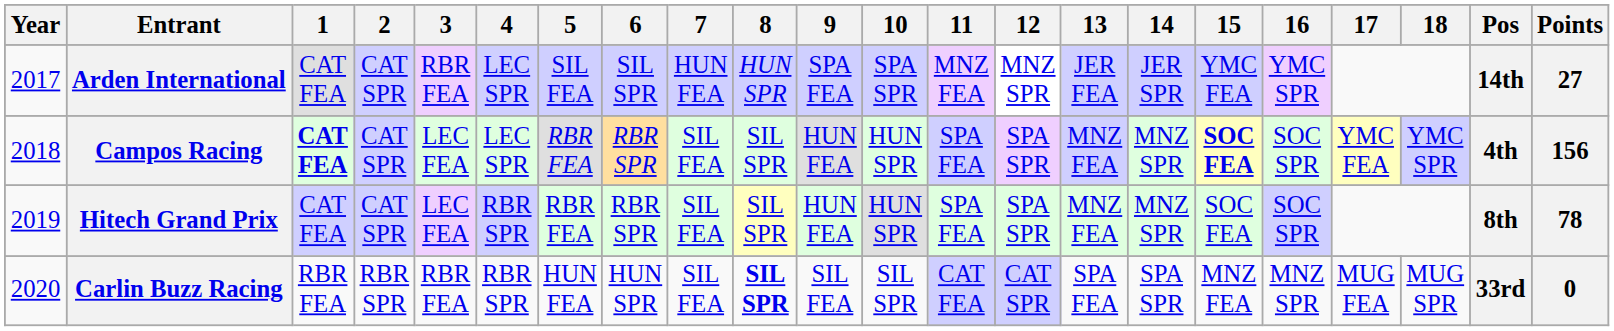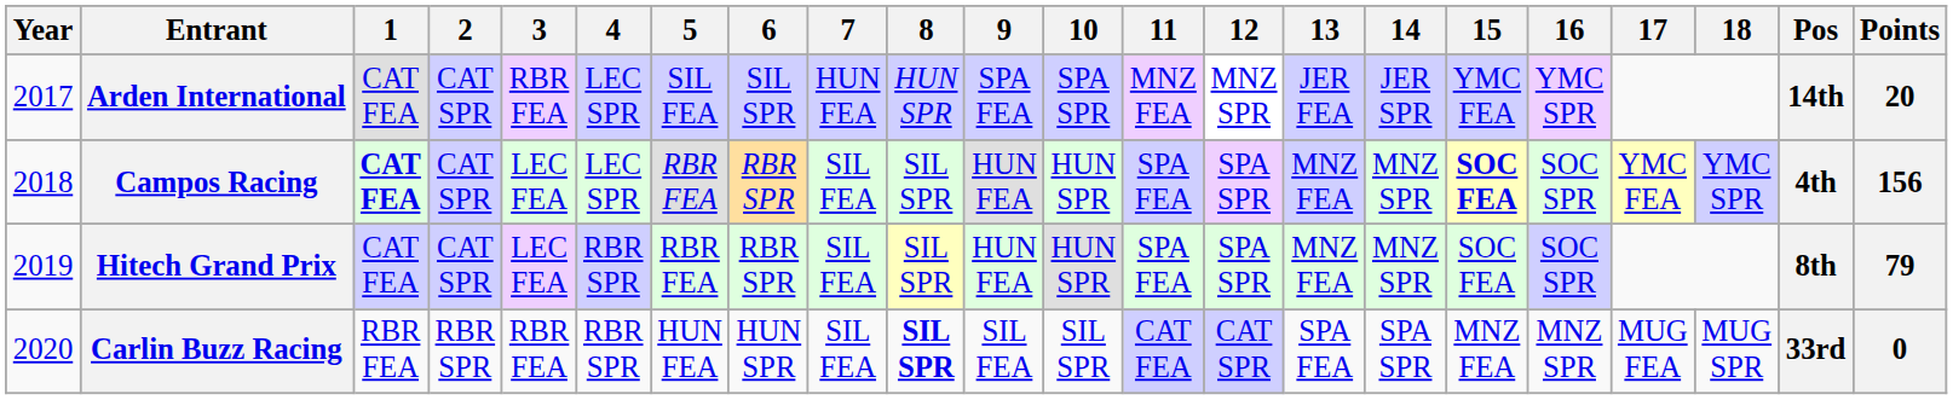 <table class="wikitable" style="text-align:center; font-size:85%">
 <tr>
 <th>Year</th>
 <th>Entrant</th>
 <th>1</th>
 <th>2</th>
 <th>3</th>
 <th>4</th>
 <th>5</th>
 <th>6</th>
 <th>7</th>
 <th>8</th>
 <th>9</th>
 <th>10</th>
 <th>11</th>
 <th>12</th>
 <th>13</th>
 <th>14</th>
 <th>15</th>
 <th>16</th>
 <th>17</th>
 <th>18</th>
 <th>Pos</th>
 <th>Points</th>
 </tr>
 <tr>
 <td><a href='#'>2017</a></td>
 <th nowrap><a href='#'>Arden International</a></th>
 <td style="background:#DFDFDF;"><a href='#'>CAT<br>FEA</a><br></td>
 <td style="background:#CFCFFF;"><a href='#'>CAT<br>SPR</a><br></td>
 <td style="background:#EFCFFF;"><a href='#'>RBR<br>FEA</a><br></td>
 <td style="background:#CFCFFF;"><a href='#'>LEC<br>SPR</a><br></td>
 <td style="background:#CFCFFF;"><a href='#'>SIL<br>FEA</a><br></td>
 <td style="background:#CFCFFF;"><a href='#'>SIL<br>SPR</a><br></td>
 <td style="background:#CFCFFF;"><a href='#'>HUN<br>FEA</a><br></td>
 <td style="background:#CFCFFF;"><em><a href='#'>HUN<br>SPR</a></em><br></td>
 <td style="background:#CFCFFF;"><a href='#'>SPA<br>FEA</a><br></td>
 <td style="background:#CFCFFF;"><a href='#'>SPA<br>SPR</a><br></td>
 <td style="background:#EFCFFF;"><a href='#'>MNZ<br>FEA</a><br></td>
 <td style="background:#FFFFFF;"><a href='#'>MNZ<br>SPR</a><br></td>
 <td style="background:#CFCFFF;"><a href='#'>JER<br>FEA</a><br></td>
 <td style="background:#CFCFFF;"><a href='#'>JER<br>SPR</a><br></td>
 <td style="background:#CFCFFF;"><a href='#'>YMC<br>FEA</a><br></td>
 <td style="background:#EFCFFF;"><a href='#'>YMC<br>SPR</a><br></td>
 <td colspan=2></td>
 <th>14th</th>
-<th>27</th>
+<th>20</th>
 </tr>
 <tr>
 <td><a href='#'>2018</a></td>
 <th nowrap><a href='#'>Campos Racing</a></th>
 <td style="background:#DFFFDF;"><strong><a href='#'>CAT<br>FEA</a></strong><br></td>
 <td style="background:#CFCFFF;"><a href='#'>CAT<br>SPR</a><br></td>
 <td style="background:#DFFFDF;"><a href='#'>LEC<br>FEA</a><br></td>
 <td style="background:#DFFFDF;"><a href='#'>LEC<br>SPR</a><br></td>
 <td style="background:#DFDFDF;"><em><a href='#'>RBR<br>FEA</a></em><br></td>
 <td style="background:#FFDF9F;"><em><a href='#'>RBR<br>SPR</a></em><br></td>
 <td style="background:#DFFFDF;"><a href='#'>SIL<br>FEA</a><br></td>
 <td style="background:#DFFFDF;"><a href='#'>SIL<br>SPR</a><br></td>
 <td style="background:#DFDFDF;"><a href='#'>HUN<br>FEA</a><br></td>
 <td style="background:#DFFFDF;"><a href='#'>HUN<br>SPR</a><br></td>
 <td style="background:#CFCFFF;"><a href='#'>SPA<br>FEA</a><br></td>
 <td style="background:#EFCFFF;"><a href='#'>SPA<br>SPR</a><br></td>
 <td style="background:#CFCFFF;"><a href='#'>MNZ<br>FEA</a><br></td>
 <td style="background:#DFFFDF;"><a href='#'>MNZ<br>SPR</a><br></td>
 <td style="background:#FFFFBF;"><strong><a href='#'>SOC<br>FEA</a></strong><br></td>
 <td style="background:#DFFFDF;"><a href='#'>SOC<br>SPR</a><br></td>
 <td style="background:#FFFFBF;"><a href='#'>YMC<br>FEA</a><br></td>
 <td style="background:#CFCFFF;"><a href='#'>YMC<br>SPR</a><br></td>
 <th>4th</th>
 <th>156</th>
 </tr>
 <tr>
 <td><a href='#'>2019</a></td>
 <th nowrap><a href='#'>Hitech Grand Prix</a></th>
 <td style="background:#CFCFFF;"><a href='#'>CAT<br>FEA</a><br></td>
 <td style="background:#CFCFFF;"><a href='#'>CAT<br>SPR</a><br></td>
 <td style="background:#EFCFFF;"><a href='#'>LEC<br>FEA</a><br></td>
 <td style="background:#CFCFFF;"><a href='#'>RBR<br>SPR</a><br></td>
 <td style="background:#DFFFDF;"><a href='#'>RBR<br>FEA</a><br></td>
 <td style="background:#DFFFDF;"><a href='#'>RBR<br>SPR</a><br></td>
 <td style="background:#DFFFDF;"><a href='#'>SIL<br>FEA</a><br></td>
 <td style="background:#FFFFBF;"><a href='#'>SIL<br>SPR</a><br></td>
 <td style="background:#DFFFDF;"><a href='#'>HUN<br>FEA</a><br></td>
 <td style="background:#DFDFDF;"><a href='#'>HUN<br>SPR</a><br></td>
 <td style="background:#DFFFDF;"><a href='#'>SPA<br>FEA</a><br></td>
 <td style="background:#DFFFDF;"><a href='#'>SPA<br>SPR</a><br></td>
 <td style="background:#DFFFDF;"><a href='#'>MNZ<br>FEA</a><br></td>
 <td style="background:#DFFFDF;"><a href='#'>MNZ<br>SPR</a><br></td>
 <td style="background:#DFFFDF;"><a href='#'>SOC<br>FEA</a><br></td>
 <td style="background:#CFCFFF;"><a href='#'>SOC<br>SPR</a><br></td>
 <td colspan=2></td>
 <th>8th</th>
-<th>78</th>
+<th>79</th>
 </tr>
 <tr>
 <td><a href='#'>2020</a></td>
 <th nowrap><a href='#'>Carlin Buzz Racing</a></th>
 <td><a href='#'>RBR<br>FEA</a></td>
 <td><a href='#'>RBR<br>SPR</a></td>
 <td><a href='#'>RBR<br>FEA</a></td>
 <td><a href='#'>RBR<br>SPR</a></td>
 <td><a href='#'>HUN<br>FEA</a></td>
 <td><a href='#'>HUN<br>SPR</a></td>
 <td><a href='#'>SIL<br>FEA</a></td>
 <td><strong><a href='#'>SIL<br>SPR</a></strong></td>
 <td><a href='#'>SIL<br>FEA</a></td>
 <td><a href='#'>SIL<br>SPR</a></td>
 <td style="background:#CFCFFF;"><a href='#'>CAT<br>FEA</a><br></td>
 <td style="background:#CFCFFF;"><a href='#'>CAT<br>SPR</a><br></td>
 <td><a href='#'>SPA<br>FEA</a></td>
 <td><a href='#'>SPA<br>SPR</a></td>
 <td><a href='#'>MNZ<br>FEA</a></td>
 <td><a href='#'>MNZ<br>SPR</a></td>
 <td><a href='#'>MUG<br>FEA</a></td>
 <td><a href='#'>MUG<br>SPR</a></td>
 <th>33rd</th>
 <th>0</th>
 </tr>
 </table>
